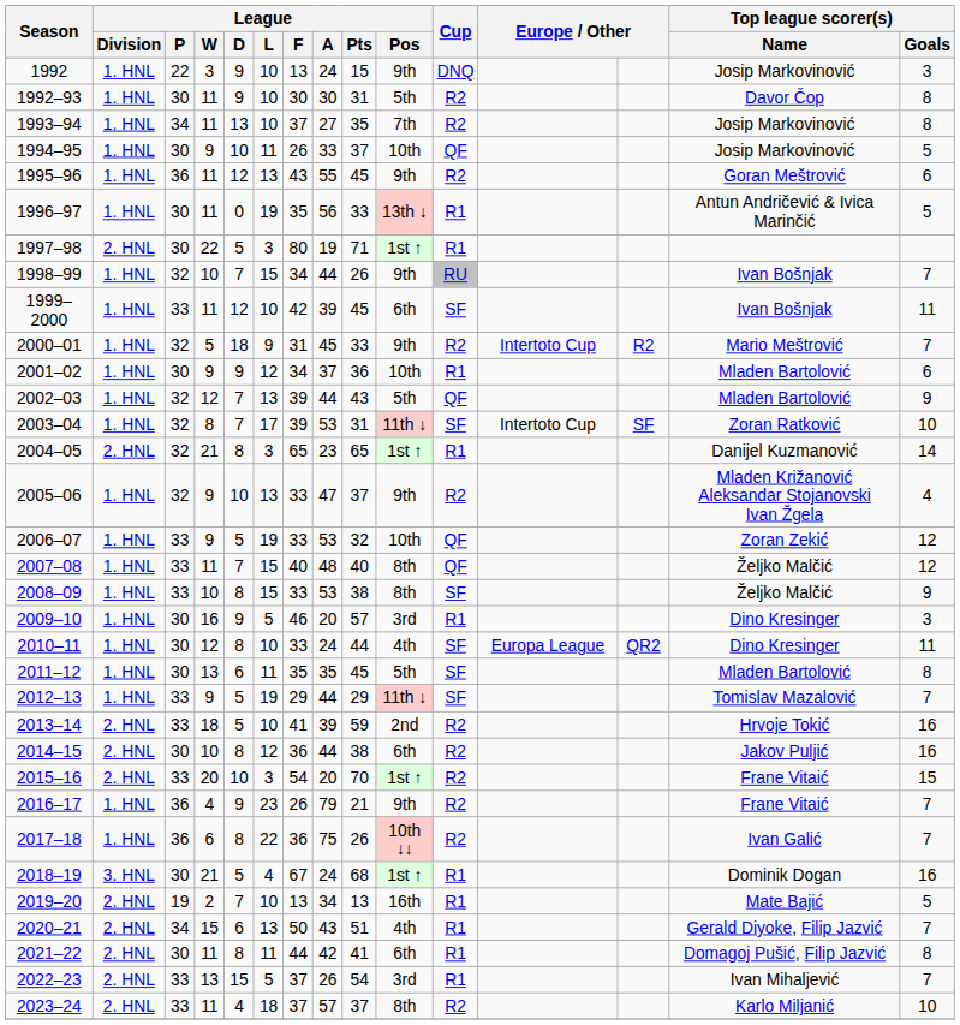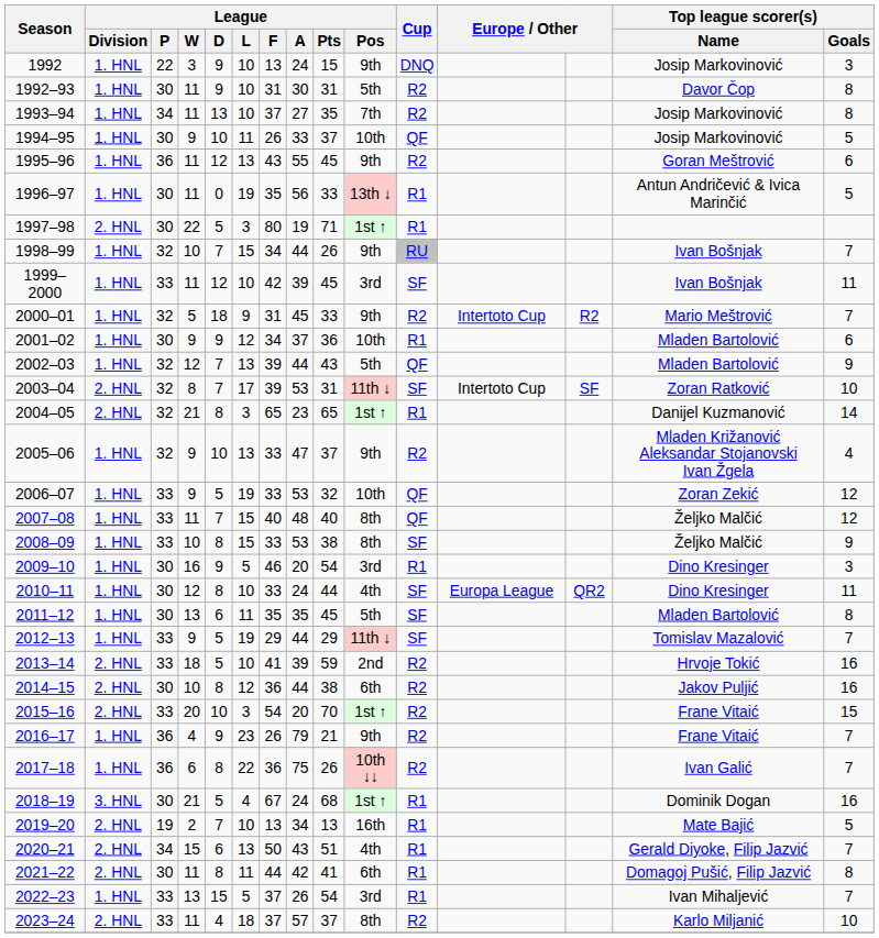 <table class="wikitable" style="font-size: 95%; text-align: center">
 <tr>
 <th rowspan=2>Season</th>
 <th colspan=9>League</th>
 <th rowspan=2 width="30"><a href='#'>Cup</a></th>
 <th rowspan=2 colspan=2 width="180"><a href='#'>Europe</a> / Other</th>
 <th colspan=2 width="180">Top league scorer(s)</th>
 </tr>
 <tr>
 <th>Division</th>
 <th width="20">P</th>
 <th width="20">W</th>
 <th width="20">D</th>
 <th width="20">L</th>
 <th width="20">F</th>
 <th width="20">A</th>
 <th width="20">Pts</th>
 <th width="45">Pos</th>
 <th>Name</th>
 <th>Goals</th>
 </tr>
 <tr>
 <td>1992</td>
 <td><a href='#'>1. HNL</a></td>
 <td>22</td>
 <td>3</td>
 <td>9</td>
 <td>10</td>
 <td>13</td>
 <td>24</td>
 <td>15</td>
 <td> 9th </td>
 <td><a href='#'>DNQ</a></td>
 <td></td>
 <td></td>
 <td>Josip Markovinović</td>
 <td>3</td>
 </tr>
 <tr>
 <td>1992–93</td>
 <td><a href='#'>1. HNL</a></td>
 <td>30</td>
 <td>11</td>
 <td>9</td>
 <td>10</td>
-<td>30</td>
+<td>31</td>
 <td>30</td>
 <td>31</td>
 <td>5th</td>
 <td><a href='#'>R2</a></td>
 <td></td>
 <td></td>
 <td><a href='#'>Davor Čop</a></td>
 <td>8</td>
 </tr>
 <tr>
 <td>1993–94</td>
 <td><a href='#'>1. HNL</a></td>
 <td>34</td>
 <td>11</td>
 <td>13</td>
 <td>10</td>
 <td>37</td>
 <td>27</td>
 <td>35</td>
 <td>7th</td>
 <td><a href='#'>R2</a></td>
 <td></td>
 <td></td>
 <td>Josip Markovinović</td>
 <td>8</td>
 </tr>
 <tr>
 <td>1994–95</td>
 <td><a href='#'>1. HNL</a></td>
 <td>30</td>
 <td>9</td>
 <td>10</td>
 <td>11</td>
 <td>26</td>
 <td>33</td>
 <td>37</td>
 <td>10th</td>
 <td><a href='#'>QF</a></td>
 <td></td>
 <td></td>
 <td>Josip Markovinović</td>
 <td>5</td>
 </tr>
 <tr>
 <td>1995–96</td>
 <td><a href='#'>1. HNL</a></td>
 <td>36</td>
 <td>11</td>
 <td>12</td>
 <td>13</td>
 <td>43</td>
 <td>55</td>
 <td>45</td>
 <td>9th</td>
 <td><a href='#'>R2</a></td>
 <td></td>
 <td></td>
 <td><a href='#'>Goran Meštrović</a></td>
 <td>6</td>
 </tr>
 <tr>
 <td>1996–97</td>
 <td><a href='#'>1. HNL</a></td>
 <td>30</td>
 <td>11</td>
 <td>0</td>
 <td>19</td>
 <td>35</td>
 <td>56</td>
 <td>33</td>
 <td bgcolor="#ffcccc">13th ↓</td>
 <td><a href='#'>R1</a></td>
 <td></td>
 <td></td>
 <td>Antun Andričević & Ivica Marinčić</td>
 <td>5</td>
 </tr>
 <tr>
 <td>1997–98</td>
 <td><a href='#'>2. HNL</a></td>
 <td>30</td>
 <td>22</td>
 <td>5</td>
 <td>3</td>
 <td>80</td>
 <td>19</td>
 <td>71</td>
 <td bgcolor="#ddffdd">1st ↑</td>
 <td><a href='#'>R1</a></td>
 <td></td>
 <td></td>
 <td></td>
 <td></td>
 </tr>
 <tr>
 <td>1998–99</td>
 <td><a href='#'>1. HNL</a></td>
 <td>32</td>
 <td>10</td>
 <td>7</td>
 <td>15</td>
 <td>34</td>
 <td>44</td>
 <td>26</td>
 <td>9th</td>
 <td bgcolor=Silver><a href='#'>RU</a></td>
 <td></td>
 <td></td>
 <td><a href='#'>Ivan Bošnjak</a></td>
 <td>7</td>
 </tr>
 <tr>
 <td>1999–2000</td>
 <td><a href='#'>1. HNL</a></td>
 <td>33</td>
 <td>11</td>
 <td>12</td>
 <td>10</td>
 <td>42</td>
 <td>39</td>
 <td>45</td>
-<td>6th</td>
+<td>3rd</td>
 <td><a href='#'>SF</a></td>
 <td></td>
 <td></td>
 <td><a href='#'>Ivan Bošnjak</a></td>
 <td>11</td>
 </tr>
 <tr>
 <td>2000–01</td>
 <td><a href='#'>1. HNL</a></td>
 <td>32</td>
 <td>5</td>
 <td>18</td>
 <td>9</td>
 <td>31</td>
 <td>45</td>
 <td>33</td>
 <td>9th</td>
 <td><a href='#'>R2</a></td>
 <td><a href='#'>Intertoto Cup</a></td>
 <td><a href='#'>R2</a></td>
 <td><a href='#'>Mario Meštrović</a></td>
 <td>7</td>
 </tr>
 <tr>
 <td>2001–02</td>
 <td><a href='#'>1. HNL</a></td>
 <td>30</td>
 <td>9</td>
 <td>9</td>
 <td>12</td>
 <td>34</td>
 <td>37</td>
 <td>36</td>
 <td>10th</td>
 <td><a href='#'>R1</a></td>
 <td></td>
 <td></td>
 <td><a href='#'>Mladen Bartolović</a></td>
 <td>6</td>
 </tr>
 <tr>
 <td>2002–03</td>
 <td><a href='#'>1. HNL</a></td>
 <td>32</td>
 <td>12</td>
 <td>7</td>
 <td>13</td>
 <td>39</td>
 <td>44</td>
 <td>43</td>
 <td>5th</td>
 <td><a href='#'>QF</a></td>
 <td></td>
 <td></td>
 <td><a href='#'>Mladen Bartolović</a></td>
 <td>9</td>
 </tr>
 <tr>
 <td>2003–04</td>
-<td><a href='#'>1. HNL</a></td>
+<td><a href='#'>2. HNL</a></td>
 <td>32</td>
 <td>8</td>
 <td>7</td>
 <td>17</td>
 <td>39</td>
 <td>53</td>
 <td>31</td>
 <td bgcolor="#ffcccc">11th ↓</td>
 <td><a href='#'>SF</a></td>
 <td>Intertoto Cup</td>
 <td><a href='#'>SF</a></td>
 <td><a href='#'>Zoran Ratković</a></td>
 <td>10</td>
 </tr>
 <tr>
 <td>2004–05</td>
 <td><a href='#'>2. HNL</a></td>
 <td>32</td>
 <td>21</td>
 <td>8</td>
 <td>3</td>
 <td>65</td>
 <td>23</td>
 <td>65</td>
 <td bgcolor="#ddffdd">1st ↑</td>
 <td><a href='#'>R1</a></td>
 <td></td>
 <td></td>
 <td>Danijel Kuzmanović</td>
 <td>14</td>
 </tr>
 <tr>
 <td>2005–06</td>
 <td><a href='#'>1. HNL</a></td>
 <td>32</td>
 <td>9</td>
 <td>10</td>
 <td>13</td>
 <td>33</td>
 <td>47</td>
 <td>37</td>
 <td>9th</td>
 <td><a href='#'>R2</a></td>
 <td></td>
 <td></td>
 <td><a href='#'>Mladen Križanović</a><br><a href='#'>Aleksandar Stojanovski</a><br><a href='#'>Ivan Žgela</a></td>
 <td>4</td>
 </tr>
 <tr>
 <td>2006–07</td>
 <td><a href='#'>1. HNL</a></td>
 <td>33</td>
 <td>9</td>
 <td>5</td>
 <td>19</td>
 <td>33</td>
 <td>53</td>
 <td>32</td>
 <td>10th</td>
 <td><a href='#'>QF</a></td>
 <td></td>
 <td></td>
 <td><a href='#'>Zoran Zekić</a></td>
 <td>12</td>
 </tr>
 <tr>
 <td><a href='#'>2007–08</a></td>
 <td><a href='#'>1. HNL</a></td>
 <td>33</td>
 <td>11</td>
 <td>7</td>
 <td>15</td>
 <td>40</td>
 <td>48</td>
 <td>40</td>
 <td>8th</td>
 <td><a href='#'>QF</a></td>
 <td></td>
 <td></td>
 <td>Željko Malčić</td>
 <td>12</td>
 </tr>
 <tr>
 <td><a href='#'>2008–09</a></td>
 <td><a href='#'>1. HNL</a></td>
 <td>33</td>
 <td>10</td>
 <td>8</td>
 <td>15</td>
 <td>33</td>
 <td>53</td>
 <td>38</td>
 <td>8th</td>
 <td><a href='#'>SF</a></td>
 <td></td>
 <td></td>
 <td>Željko Malčić</td>
 <td>9</td>
 </tr>
 <tr>
 <td><a href='#'>2009–10</a></td>
 <td><a href='#'>1. HNL</a></td>
 <td>30</td>
 <td>16</td>
 <td>9</td>
 <td>5</td>
 <td>46</td>
 <td>20</td>
-<td>57</td>
+<td>54</td>
 <td>3rd</td>
 <td><a href='#'>R1</a></td>
 <td></td>
 <td></td>
 <td><a href='#'>Dino Kresinger</a></td>
 <td>3</td>
 </tr>
 <tr>
 <td><a href='#'>2010–11</a></td>
 <td><a href='#'>1. HNL</a></td>
 <td>30</td>
 <td>12</td>
 <td>8</td>
 <td>10</td>
 <td>33</td>
 <td>24</td>
 <td>44</td>
 <td>4th</td>
 <td><a href='#'>SF</a></td>
 <td><a href='#'>Europa League</a></td>
 <td><a href='#'>QR2</a></td>
 <td><a href='#'>Dino Kresinger</a></td>
 <td>11</td>
 </tr>
 <tr>
 <td><a href='#'>2011–12</a></td>
 <td><a href='#'>1. HNL</a></td>
 <td>30</td>
 <td>13</td>
 <td>6</td>
 <td>11</td>
 <td>35</td>
 <td>35</td>
 <td>45</td>
 <td>5th</td>
 <td><a href='#'>SF</a></td>
 <td></td>
 <td></td>
 <td><a href='#'>Mladen Bartolović</a></td>
 <td>8</td>
 </tr>
 <tr>
 <td><a href='#'>2012–13</a></td>
 <td><a href='#'>1. HNL</a></td>
 <td>33</td>
 <td>9</td>
 <td>5</td>
 <td>19</td>
 <td>29</td>
 <td>44</td>
 <td>29</td>
 <td bgcolor="#ffcccc">11th ↓</td>
 <td><a href='#'>SF</a></td>
 <td></td>
 <td></td>
 <td><a href='#'>Tomislav Mazalović</a></td>
 <td>7</td>
 </tr>
 <tr>
 <td><a href='#'>2013–14</a></td>
 <td><a href='#'>2. HNL</a></td>
 <td>33</td>
 <td>18</td>
 <td>5</td>
 <td>10</td>
 <td>41</td>
 <td>39</td>
 <td>59</td>
 <td>2nd</td>
 <td><a href='#'>R2</a></td>
 <td></td>
 <td></td>
 <td><a href='#'>Hrvoje Tokić</a></td>
 <td>16</td>
 </tr>
 <tr>
 <td><a href='#'>2014–15</a></td>
 <td><a href='#'>2. HNL</a></td>
 <td>30</td>
 <td>10</td>
 <td>8</td>
 <td>12</td>
 <td>36</td>
 <td>44</td>
 <td>38</td>
 <td>6th</td>
 <td><a href='#'>R2</a></td>
 <td></td>
 <td></td>
 <td><a href='#'>Jakov Puljić</a></td>
 <td>16</td>
 </tr>
 <tr>
 <td><a href='#'>2015–16</a></td>
 <td><a href='#'>2. HNL</a></td>
 <td>33</td>
 <td>20</td>
 <td>10</td>
 <td>3</td>
 <td>54</td>
 <td>20</td>
 <td>70</td>
 <td bgcolor="#ddffdd">1st ↑</td>
 <td><a href='#'>R2</a></td>
 <td></td>
 <td></td>
 <td><a href='#'>Frane Vitaić</a></td>
 <td>15</td>
 </tr>
 <tr>
 <td><a href='#'>2016–17</a></td>
 <td><a href='#'>1. HNL</a></td>
 <td>36</td>
 <td>4</td>
 <td>9</td>
 <td>23</td>
 <td>26</td>
 <td>79</td>
 <td>21</td>
 <td>9th</td>
 <td><a href='#'>R2</a></td>
 <td></td>
 <td></td>
 <td><a href='#'>Frane Vitaić</a></td>
 <td>7</td>
 </tr>
 <tr>
 <td><a href='#'>2017–18</a></td>
 <td><a href='#'>1. HNL</a></td>
 <td>36</td>
 <td>6</td>
 <td>8</td>
 <td>22</td>
 <td>36</td>
 <td>75</td>
 <td>26</td>
 <td bgcolor="#ffcccc">10th ↓↓</td>
 <td><a href='#'>R2</a></td>
 <td></td>
 <td></td>
 <td><a href='#'>Ivan Galić</a></td>
 <td>7</td>
 </tr>
 <tr>
 <td><a href='#'>2018–19</a></td>
 <td><a href='#'>3. HNL</a></td>
 <td>30</td>
 <td>21</td>
 <td>5</td>
 <td>4</td>
 <td>67</td>
 <td>24</td>
 <td>68</td>
 <td bgcolor="#ddffdd">1st ↑</td>
 <td><a href='#'>R1</a></td>
 <td></td>
 <td></td>
 <td>Dominik Dogan</td>
 <td>16</td>
 </tr>
 <tr>
 <td><a href='#'>2019–20</a></td>
 <td><a href='#'>2. HNL</a></td>
 <td>19</td>
 <td>2</td>
 <td>7</td>
 <td>10</td>
 <td>13</td>
 <td>34</td>
 <td>13</td>
 <td>16th</td>
 <td><a href='#'>R1</a></td>
 <td></td>
 <td></td>
 <td><a href='#'>Mate Bajić</a></td>
 <td>5</td>
 </tr>
 <tr>
 <td><a href='#'>2020–21</a></td>
 <td><a href='#'>2. HNL</a></td>
 <td>34</td>
 <td>15</td>
 <td>6</td>
 <td>13</td>
 <td>50</td>
 <td>43</td>
 <td>51</td>
 <td>4th</td>
 <td><a href='#'>R1</a></td>
 <td></td>
 <td></td>
 <td><a href='#'>Gerald Diyoke</a>, <a href='#'>Filip Jazvić</a></td>
 <td>7</td>
 </tr>
 <tr>
 <td><a href='#'>2021–22</a></td>
 <td><a href='#'>2. HNL</a></td>
 <td>30</td>
 <td>11</td>
 <td>8</td>
 <td>11</td>
 <td>44</td>
 <td>42</td>
 <td>41</td>
 <td>6th</td>
 <td><a href='#'>R1</a></td>
 <td></td>
 <td></td>
 <td><a href='#'>Domagoj Pušić</a>, <a href='#'>Filip Jazvić</a></td>
 <td>8</td>
 </tr>
 <tr>
 <td><a href='#'>2022–23</a></td>
-<td><a href='#'>2. HNL</a></td>
+<td><a href='#'>1. HNL</a></td>
 <td>33</td>
 <td>13</td>
 <td>15</td>
 <td>5</td>
 <td>37</td>
 <td>26</td>
 <td>54</td>
 <td>3rd</td>
 <td><a href='#'>R1</a></td>
 <td></td>
 <td></td>
 <td>Ivan Mihaljević</td>
 <td>7</td>
 </tr>
 <tr>
 <td><a href='#'>2023–24</a></td>
 <td><a href='#'>2. HNL</a></td>
 <td>33</td>
 <td>11</td>
 <td>4</td>
 <td>18</td>
 <td>37</td>
 <td>57</td>
 <td>37</td>
 <td>8th</td>
 <td><a href='#'>R2</a></td>
 <td></td>
 <td></td>
 <td><a href='#'>Karlo Miljanić</a></td>
 <td>10</td>
 </tr>
 <tr>
 </tr>
 </table>
